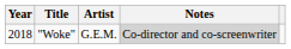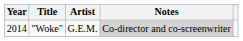 <table class="wikitable sortable">
 <tr>
 <th>Year</th>
 <th>Title</th>
 <th>Artist</th>
 <th>Notes</th>
 <th class="unsortable"></th>
 </tr>
 <tr>
-<td>2018</td>
+<td>2014</td>
 <td>"Woke"</td>
 <td>G.E.M.</td>
 <td style="background: lightgrey;">Co-director and co-screenwriter</td>
 <td></td>
 </tr>
 </table>
